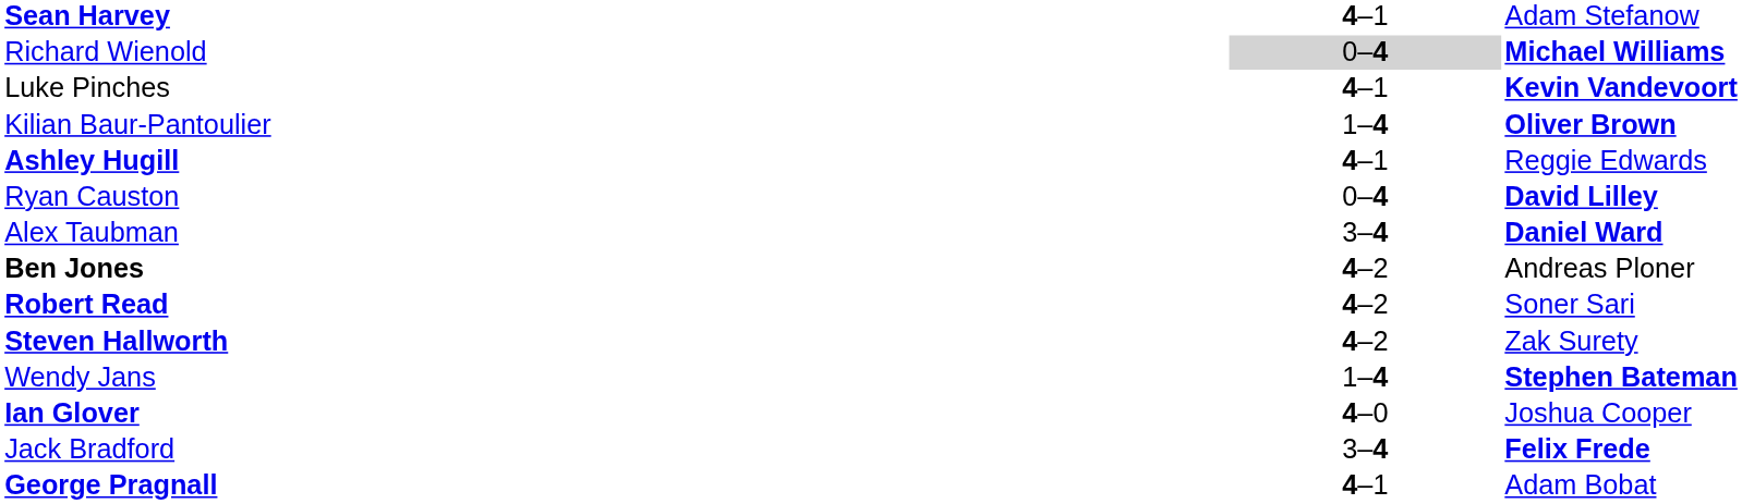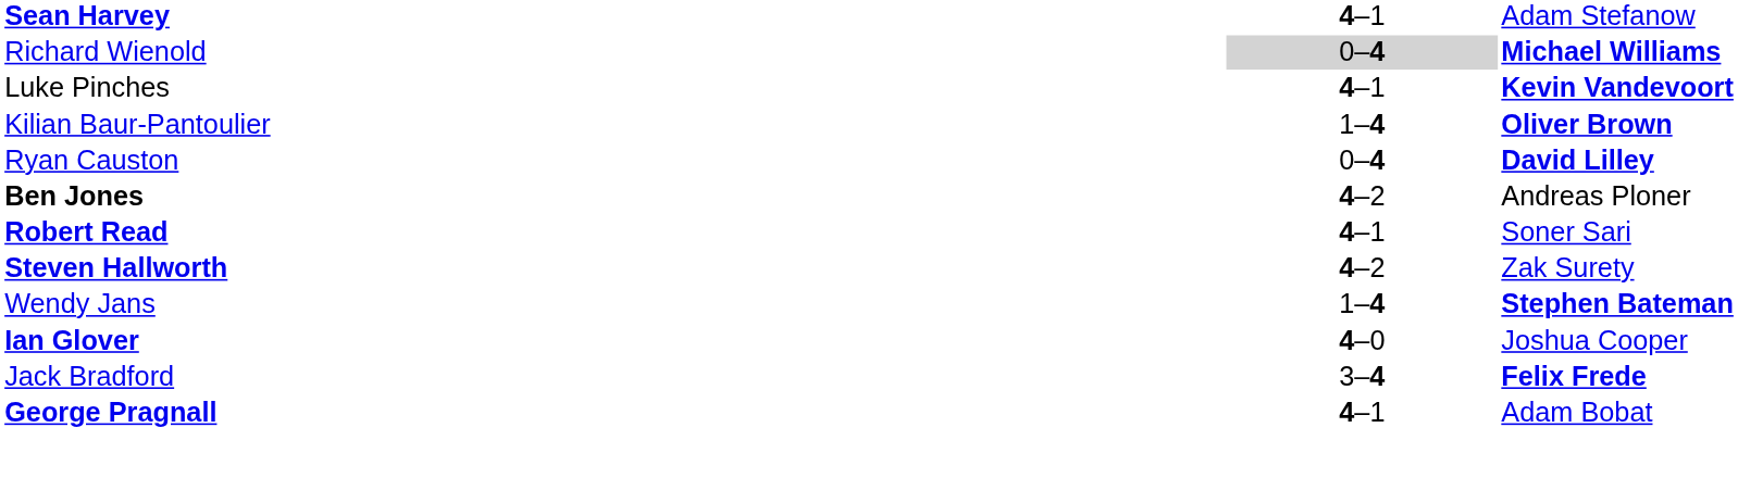 <table width="100%" cellspacing="1">
 <tr>
 <th width=45%></th>
 <th width=10%></th>
 <th width=45%></th>
 </tr>
 <tr>
 <td> <strong><a href='#'>Sean Harvey</a></strong></td>
 <td align="center"><strong>4</strong>–1</td>
 <td> <a href='#'>Adam Stefanow</a></td>
 </tr>
 <tr>
 <td> <a href='#'>Richard Wienold</a></td>
 <td align="center" style="background: lightgrey;">0–<strong>4</strong></td>
 <td> <strong><a href='#'>Michael Williams</a></strong></td>
 </tr>
 <tr>
 <td> Luke Pinches</td>
 <td align="center"><strong>4</strong>–1</td>
 <td> <strong><a href='#'>Kevin Vandevoort</a></strong></td>
 </tr>
 <tr>
 <td> <a href='#'>Kilian Baur-Pantoulier</a></td>
 <td align="center">1–<strong>4</strong></td>
 <td> <strong><a href='#'>Oliver Brown</a></strong></td>
 </tr>
 <tr>
-<td> <strong><a href='#'>Ashley Hugill</a></strong></td>
-<td align="center"><strong>4</strong>–1</td>
-<td> <a href='#'>Reggie Edwards</a></td>
-</tr>
-<tr>
 <td> <a href='#'>Ryan Causton</a></td>
 <td align="center">0–<strong>4</strong></td>
 <td> <strong><a href='#'>David Lilley</a></strong></td>
-</tr>
-<tr>
-<td> <a href='#'>Alex Taubman</a></td>
-<td align="center">3–<strong>4</strong></td>
-<td> <strong><a href='#'>Daniel Ward</a></strong></td>
 </tr>
 <tr>
 <td> <strong>Ben Jones</strong></td>
 <td align="center"><strong>4</strong>–2</td>
 <td> Andreas Ploner</td>
 </tr>
 <tr>
 <td> <strong><a href='#'>Robert Read</a></strong></td>
-<td align="center"><strong>4</strong>–2</td>
+<td align="center"><strong>4</strong>–1</td>
 <td> <a href='#'>Soner Sari</a></td>
 </tr>
 <tr>
 <td> <strong><a href='#'>Steven Hallworth</a></strong></td>
 <td align="center"><strong>4</strong>–2</td>
 <td> <a href='#'>Zak Surety</a></td>
 </tr>
 <tr>
 <td> <a href='#'>Wendy Jans</a></td>
 <td align="center">1–<strong>4</strong></td>
 <td> <strong><a href='#'>Stephen Bateman</a></strong></td>
 </tr>
 <tr>
 <td> <strong><a href='#'>Ian Glover</a></strong></td>
 <td align="center"><strong>4</strong>–0</td>
 <td> <a href='#'>Joshua Cooper</a></td>
 </tr>
 <tr>
 <td> <a href='#'>Jack Bradford</a></td>
 <td align="center">3–<strong>4</strong></td>
 <td> <strong><a href='#'>Felix Frede</a></strong></td>
 </tr>
 <tr>
 <td> <strong><a href='#'>George Pragnall</a></strong></td>
 <td align="center"><strong>4</strong>–1</td>
 <td> <a href='#'>Adam Bobat</a></td>
 </tr>
 </table>
